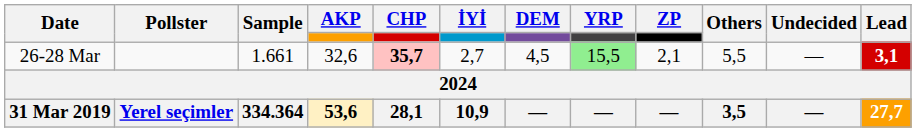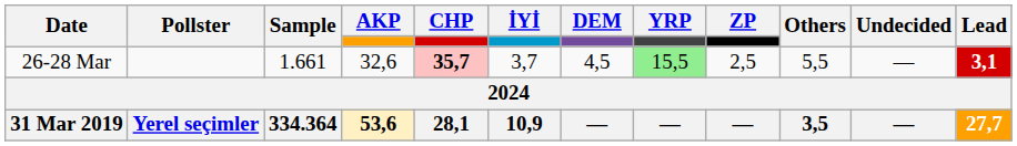 <table class="wikitable mw-collapsible" style="text-align:center; font-size:85%; line-height:14px;">
 <tr>
 <th rowspan="2">Date</th>
 <th rowspan="2">Pollster</th>
 <th rowspan="2">Sample</th>
 <th style="width:3em;"><a href='#'>AKP</a></th>
 <th style="width:3em;"><a href='#'>CHP</a></th>
 <th style="width:3em;"><a href='#'>İYİ</a></th>
 <th style="width:3em;"><a href='#'>DEM</a></th>
 <th style="width:3em;"><a href='#'>YRP</a></th>
 <th style="width:3em;"><a href='#'>ZP</a></th>
 <th rowspan="2">Others</th>
 <th rowspan="2">Undecided</th>
 <th rowspan="2">Lead</th>
 </tr>
 <tr>
 <th style="background:#fda000;"></th>
 <th style="background:#d40000;"></th>
 <th style="background:#0099cc;"></th>
 <th style="background:#734B9C;"></th>
 <th style="background:#414042;"></th>
 <th style="background:#000000;"></th>
 </tr>
 <tr>
 <td>26-28 Mar</td>
 <td></td>
 <td>1.661</td>
 <td>32,6</td>
 <td style="background:#FFC2C2"><strong>35,7</strong></td>
-<td>2,7</td>
+<td>3,7</td>
 <td>4,5</td>
 <td style="background: lightgreen;">15,5</td>
-<td>2,1</td>
+<td>2,5</td>
 <td>5,5</td>
 <td>—</td>
 <th style="background:#d40000; color:white;">3,1</th>
 </tr>
 <tr>
 <th colspan="12">2024</th>
 </tr>
 <tr>
 <th>31 Mar 2019</th>
 <th><a href='#'>Yerel seçimler</a></th>
 <th>334.364</th>
 <th style="background:#FFF1C4">53,6</th>
 <th>28,1</th>
 <th>10,9</th>
 <th>—</th>
 <th>—</th>
 <th>—</th>
 <th>3,5</th>
 <th>—</th>
 <th style="background:#fda000; color:white;">27,7</th>
 </tr>
 </table>
